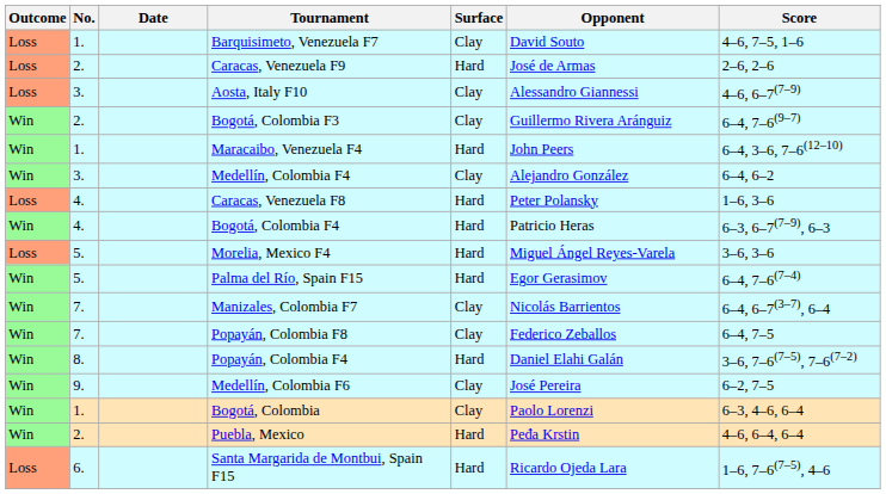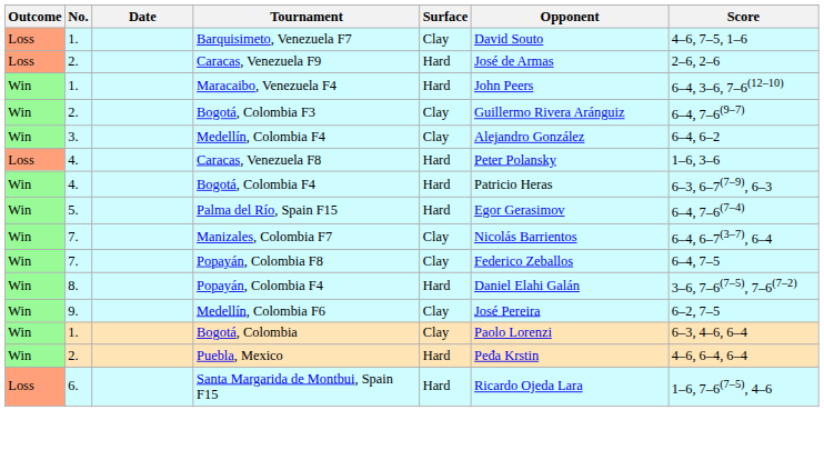 <table class=wikitable style=font-size:90%>
 <tr>
 <th>Outcome</th>
 <th>No.</th>
 <th width=100>Date</th>
 <th width=230>Tournament</th>
 <th>Surface</th>
 <th width=200>Opponent</th>
 <th width=150>Score</th>
 </tr>
 <tr style="background:#cffcff;">
 <td style="background:#ffa07a;">Loss</td>
 <td>1.</td>
 <td></td>
 <td><a href='#'>Barquisimeto</a>, Venezuela F7</td>
 <td>Clay</td>
 <td> <a href='#'>David Souto</a></td>
 <td>4–6, 7–5, 1–6</td>
 </tr>
 <tr style="background:#cffcff;">
 <td style="background:#ffa07a;">Loss</td>
 <td>2.</td>
 <td></td>
 <td><a href='#'>Caracas</a>, Venezuela F9</td>
 <td>Hard</td>
 <td> <a href='#'>José de Armas</a></td>
 <td>2–6, 2–6</td>
 </tr>
 <tr style="background:#cffcff;">
-<td style="background:#ffa07a;">Loss</td>
-<td>3.</td>
+<td style="background:#98fb98;">Win</td>
+<td>1.</td>
 <td></td>
-<td><a href='#'>Aosta</a>, Italy F10</td>
-<td>Clay</td>
-<td> <a href='#'>Alessandro Giannessi</a></td>
-<td>4–6, 6–7<sup>(7–9)</sup></td>
+<td><a href='#'>Maracaibo</a>, Venezuela F4</td>
+<td>Hard</td>
+<td> <a href='#'>John Peers</a></td>
+<td>6–4, 3–6, 7–6<sup>(12–10)</sup></td>
 </tr>
 <tr style="background:#cffcff;">
 <td style="background:#98fb98;">Win</td>
 <td>2.</td>
 <td></td>
 <td><a href='#'>Bogotá</a>, Colombia F3</td>
 <td>Clay</td>
 <td> <a href='#'>Guillermo Rivera Aránguiz</a></td>
 <td>6–4, 7–6<sup>(9–7)</sup></td>
-</tr>
-<tr style="background:#cffcff;">
-<td style="background:#98fb98;">Win</td>
-<td>1.</td>
-<td></td>
-<td><a href='#'>Maracaibo</a>, Venezuela F4</td>
-<td>Hard</td>
-<td> <a href='#'>John Peers</a></td>
-<td>6–4, 3–6, 7–6<sup>(12–10)</sup></td>
 </tr>
 <tr style="background:#cffcff;">
 <td style="background:#98fb98;">Win</td>
 <td>3.</td>
 <td></td>
 <td><a href='#'>Medellín</a>, Colombia F4</td>
 <td>Clay</td>
 <td> <a href='#'>Alejandro González</a></td>
 <td>6–4, 6–2</td>
 </tr>
 <tr style="background:#cffcff;">
 <td style="background:#ffa07a;">Loss</td>
 <td>4.</td>
 <td></td>
 <td><a href='#'>Caracas</a>, Venezuela F8</td>
 <td>Hard</td>
 <td> <a href='#'>Peter Polansky</a></td>
 <td>1–6, 3–6</td>
 </tr>
 <tr style="background:#cffcff;">
 <td style="background:#98fb98;">Win</td>
 <td>4.</td>
 <td></td>
 <td><a href='#'>Bogotá</a>, Colombia F4</td>
 <td>Hard</td>
 <td> Patricio Heras</td>
 <td>6–3, 6–7<sup>(7–9)</sup>, 6–3</td>
-</tr>
-<tr style="background:#cffcff;">
-<td style="background:#ffa07a;">Loss</td>
-<td>5.</td>
-<td></td>
-<td><a href='#'>Morelia</a>, Mexico F4</td>
-<td>Hard</td>
-<td> <a href='#'>Miguel Ángel Reyes-Varela</a></td>
-<td>3–6, 3–6</td>
 </tr>
 <tr style="background:#cffcff;">
 <td style="background:#98fb98;">Win</td>
 <td>5.</td>
 <td></td>
 <td><a href='#'>Palma del Río</a>, Spain F15</td>
 <td>Hard</td>
 <td> <a href='#'>Egor Gerasimov</a></td>
 <td>6–4, 7–6<sup>(7–4)</sup></td>
 </tr>
 <tr style="background:#cffcff;">
 <td style="background:#98fb98;">Win</td>
 <td>7.</td>
 <td></td>
 <td><a href='#'>Manizales</a>, Colombia F7</td>
 <td>Clay</td>
 <td> <a href='#'>Nicolás Barrientos</a></td>
 <td>6–4, 6–7<sup>(3–7)</sup>, 6–4</td>
 </tr>
 <tr style="background:#cffcff;">
 <td style="background:#98fb98;">Win</td>
 <td>7.</td>
 <td></td>
 <td><a href='#'>Popayán</a>, Colombia F8</td>
 <td>Clay</td>
 <td> <a href='#'>Federico Zeballos</a></td>
 <td>6–4, 7–5</td>
 </tr>
 <tr style="background:#cffcff;">
 <td style="background:#98fb98;">Win</td>
 <td>8.</td>
 <td></td>
 <td><a href='#'>Popayán</a>, Colombia F4</td>
 <td>Hard</td>
 <td> <a href='#'>Daniel Elahi Galán</a></td>
 <td>3–6, 7–6<sup>(7–5)</sup>, 7–6<sup>(7–2)</sup></td>
 </tr>
 <tr style="background:#cffcff;">
 <td style="background:#98fb98;">Win</td>
 <td>9.</td>
 <td></td>
 <td><a href='#'>Medellín</a>, Colombia F6</td>
 <td>Clay</td>
 <td> <a href='#'>José Pereira</a></td>
 <td>6–2, 7–5</td>
 </tr>
 <tr bgcolor=moccasin>
 <td style="background:#98fb98;">Win</td>
 <td>1.</td>
 <td></td>
 <td><a href='#'>Bogotá</a>, Colombia</td>
 <td>Clay</td>
 <td> <a href='#'>Paolo Lorenzi</a></td>
 <td>6–3, 4–6, 6–4</td>
 </tr>
 <tr bgcolor=moccasin>
 <td style="background:#98fb98;">Win</td>
 <td>2.</td>
 <td></td>
 <td><a href='#'>Puebla</a>, Mexico</td>
 <td>Hard</td>
 <td> <a href='#'>Peđa Krstin</a></td>
 <td>4–6, 6–4, 6–4</td>
 </tr>
 <tr style="background:#cffcff;">
 <td style="background:#ffa07a;">Loss</td>
 <td>6.</td>
 <td></td>
 <td><a href='#'>Santa Margarida de Montbui</a>, Spain F15</td>
 <td>Hard</td>
 <td> <a href='#'>Ricardo Ojeda Lara</a></td>
 <td>1–6, 7–6<sup>(7–5)</sup>, 4–6</td>
 </tr>
 </table>
